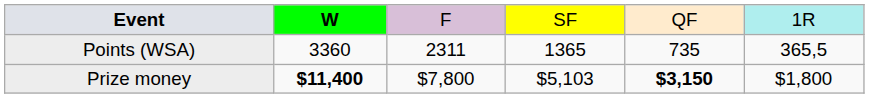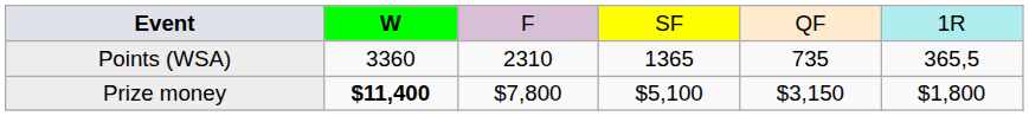 <table class=wikitable style=font-size:90%;text-align:center>
 <tr>
 <td width=200 colspan=1 bgcolor=#dfe2e9><strong>Event</strong></td>
 <td width=80 bgcolor=lime><strong>W</strong></td>
 <td width=85 bgcolor=#D8BFD8>F</td>
 <td width=85 bgcolor=#FFFF00>SF</td>
 <td width=85 bgcolor=#ffebcd>QF</td>
 <td width=85 bgcolor=#afeeee>1R</td>
 </tr>
 <tr>
 <td bgcolor=#EDEDED>Points (WSA)</td>
 <td>3360</td>
-<td>2311</td>
+<td>2310</td>
 <td>1365</td>
 <td>735</td>
 <td>365,5</td>
 </tr>
 <tr>
 <td bgcolor=#EDEDED>Prize money</td>
 <td><strong>$11,400</strong></td>
 <td>$7,800</td>
-<td>$5,103</td>
-<td><strong>$3,150</strong></td>
+<td>$5,100</td>
+<td>$3,150</td>
 <td>$1,800</td>
 </tr>
 </table>
